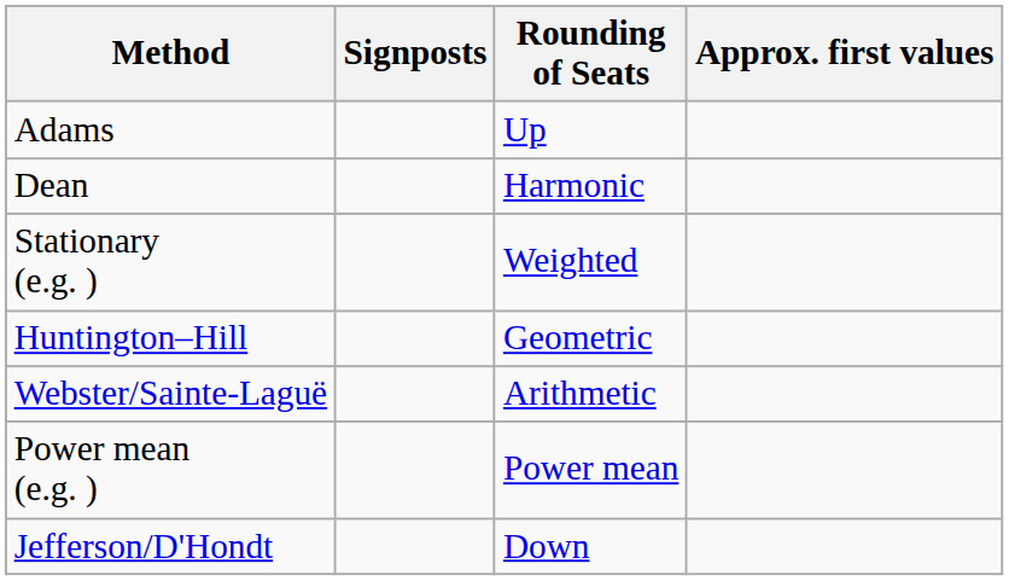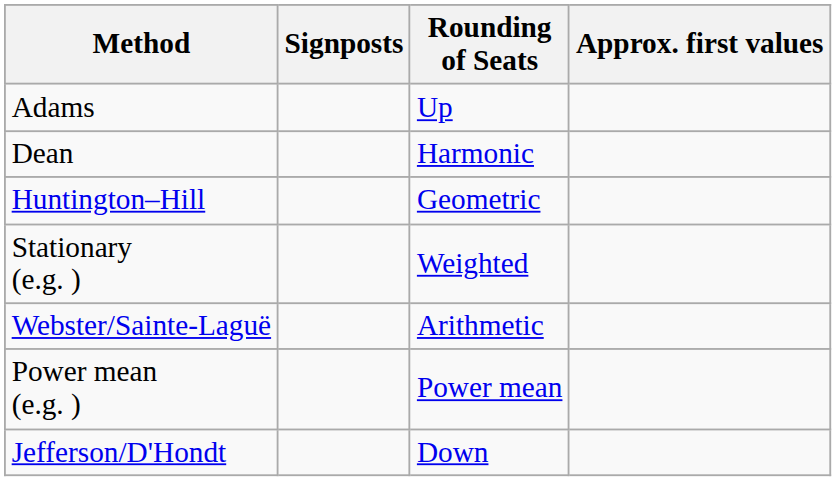 <table class="wikitable">
 <tr>
 <th>Method</th>
 <th>Signposts</th>
 <th>Rounding<br>of Seats</th>
 <th>Approx. first values</th>
 </tr>
 <tr>
 <td>Adams</td>
 <td></td>
 <td><a href='#'>Up</a></td>
 <td></td>
 </tr>
 <tr>
 <td>Dean</td>
 <td></td>
 <td><a href='#'>Harmonic</a></td>
 <td></td>
 </tr>
 <tr>
+<td><a href='#'>Huntington–Hill</a></td>
+<td></td>
+<td><a href='#'>Geometric</a></td>
+<td></td>
+</tr>
+<tr>
 <td>Stationary<br>(e.g. )</td>
 <td></td>
 <td><a href='#'>Weighted</a></td>
-<td></td>
-</tr>
-<tr>
-<td><a href='#'>Huntington–Hill</a></td>
-<td></td>
-<td><a href='#'>Geometric</a></td>
 <td></td>
 </tr>
 <tr>
 <td><a href='#'>Webster/Sainte-Laguë</a></td>
 <td></td>
 <td><a href='#'>Arithmetic</a></td>
 <td></td>
 </tr>
 <tr>
 <td>Power mean<br>(e.g. )</td>
 <td></td>
 <td><a href='#'>Power mean</a></td>
 <td></td>
 </tr>
 <tr>
 <td><a href='#'>Jefferson/D'Hondt</a></td>
 <td></td>
 <td><a href='#'>Down</a></td>
 <td></td>
 </tr>
 </table>
